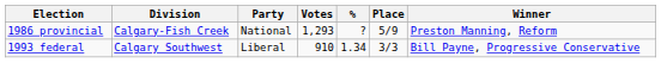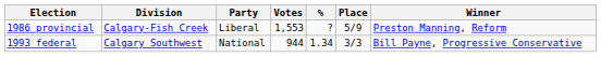 <table class="wikitable" width="800">
 <tr>
 <th align="left">Election</th>
 <th align="left">Division</th>
 <th align="left">Party</th>
 <th align="right">Votes</th>
 <th align="right">%</th>
 <th align="center">Place</th>
 <th align="center">Winner</th>
 </tr>
 <tr>
 <td align="left"><a href='#'>1986 provincial</a></td>
 <td align="left"><a href='#'>Calgary-Fish Creek</a></td>
-<td align="left">National</td>
-<td align="right">1,293</td>
+<td align="left">Liberal</td>
+<td align="right">1,553</td>
 <td align="right">?</td>
 <td align="center">5/9</td>
 <td align="left"><a href='#'>Preston Manning</a>, <a href='#'>Reform</a></td>
 </tr>
 <tr>
 <td align="left"><a href='#'>1993 federal</a></td>
 <td align="left"><a href='#'>Calgary Southwest</a></td>
-<td align="left">Liberal</td>
-<td align="right">910</td>
+<td align="left">National</td>
+<td align="right">944</td>
 <td align="right">1.34</td>
 <td align="center">3/3</td>
 <td align="left"><a href='#'>Bill Payne</a>, <a href='#'>Progressive Conservative</a></td>
 </tr>
 </table>
